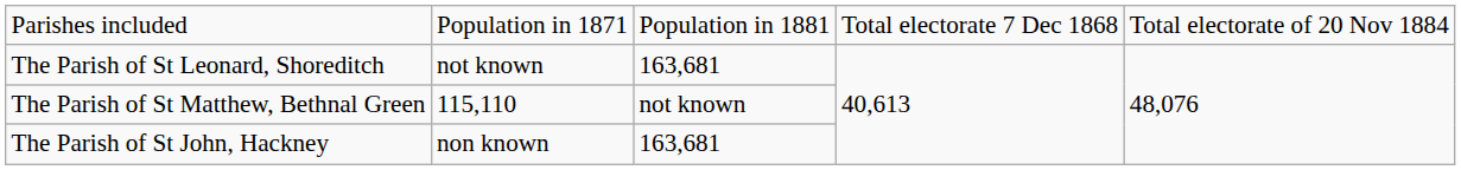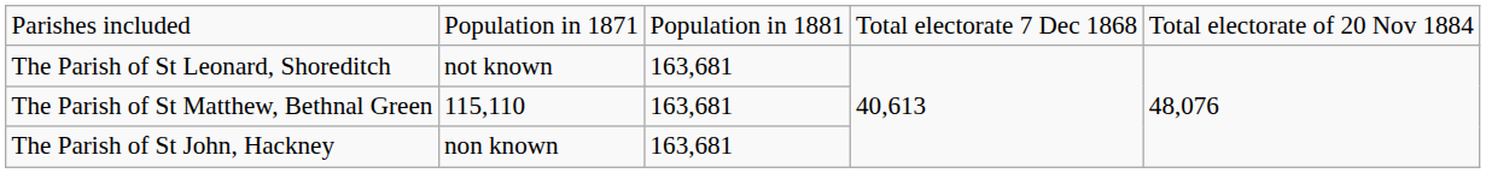 <table class=wikitable>
 <tr>
 <td>Parishes included</td>
 <td>Population in 1871</td>
 <td>Population in 1881</td>
 <td>Total electorate 7 Dec 1868</td>
 <td>Total electorate of 20 Nov 1884</td>
 </tr>
 <tr>
 <td>The Parish of St Leonard, Shoreditch</td>
 <td>not known</td>
 <td>163,681</td>
 <td rowspan=3>40,613</td>
 <td rowspan=3>48,076</td>
 </tr>
 <tr>
 <td>The Parish of St Matthew, Bethnal Green</td>
 <td>115,110</td>
-<td>not known</td>
+<td>163,681</td>
 </tr>
 <tr>
 <td>The Parish of St John, Hackney</td>
 <td>non known</td>
 <td>163,681</td>
 </tr>
 </table>
